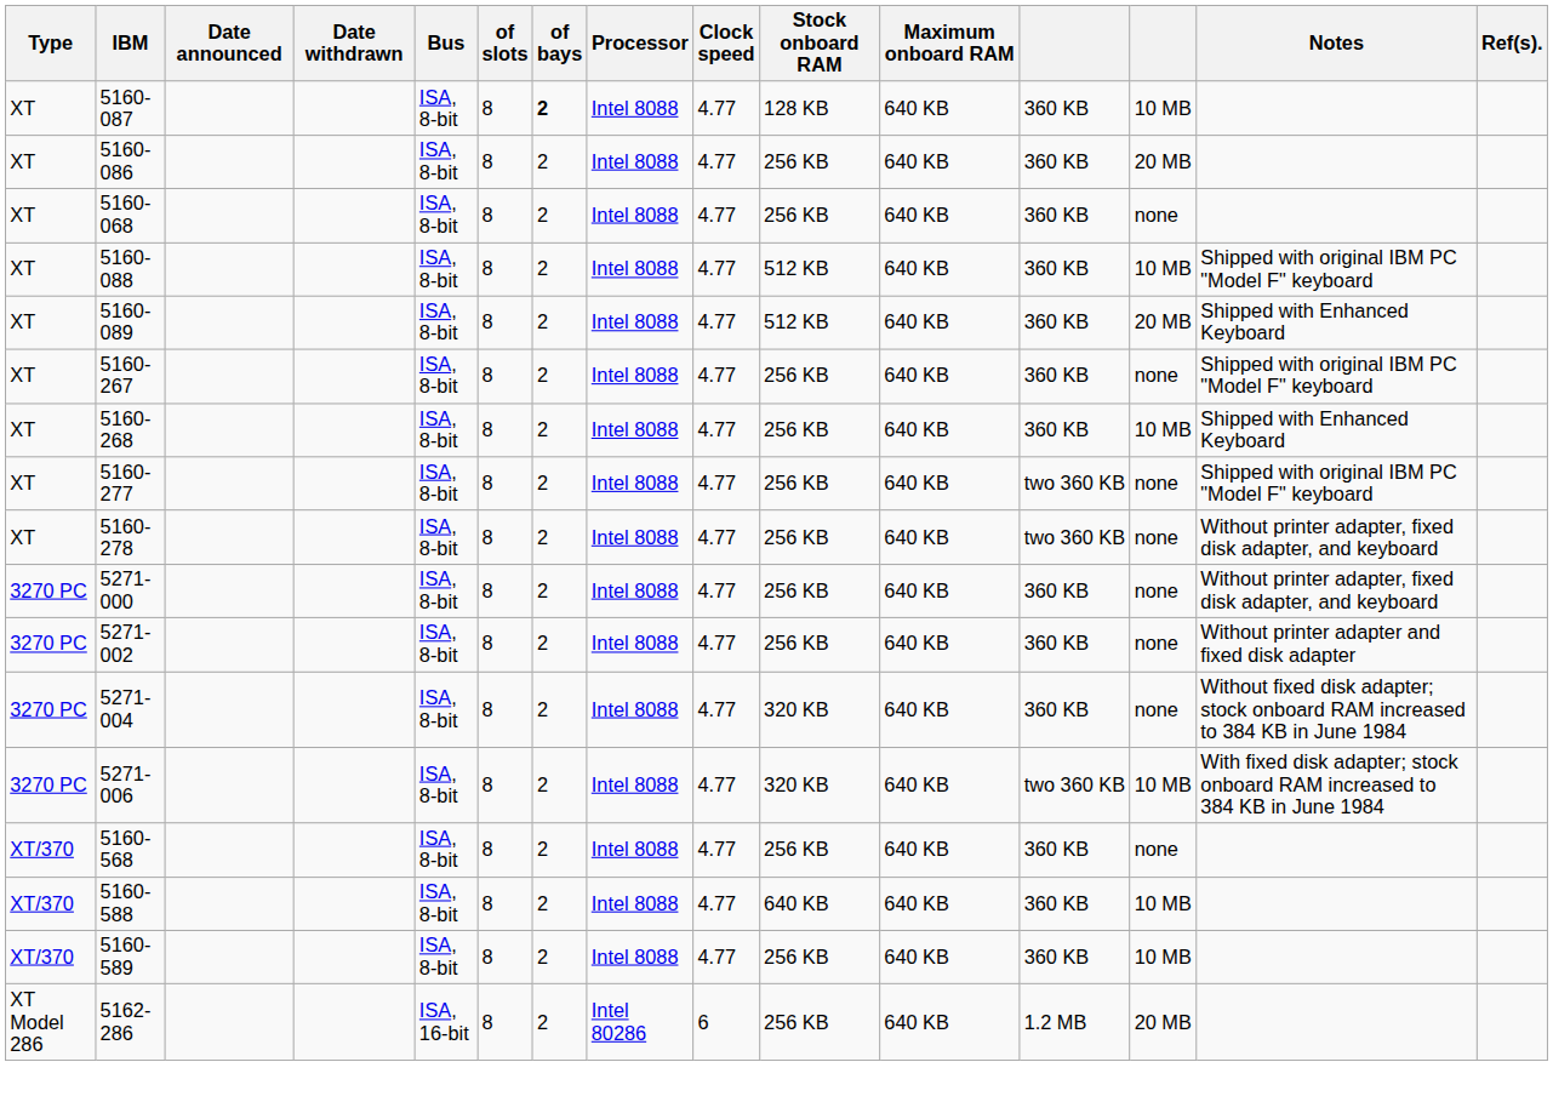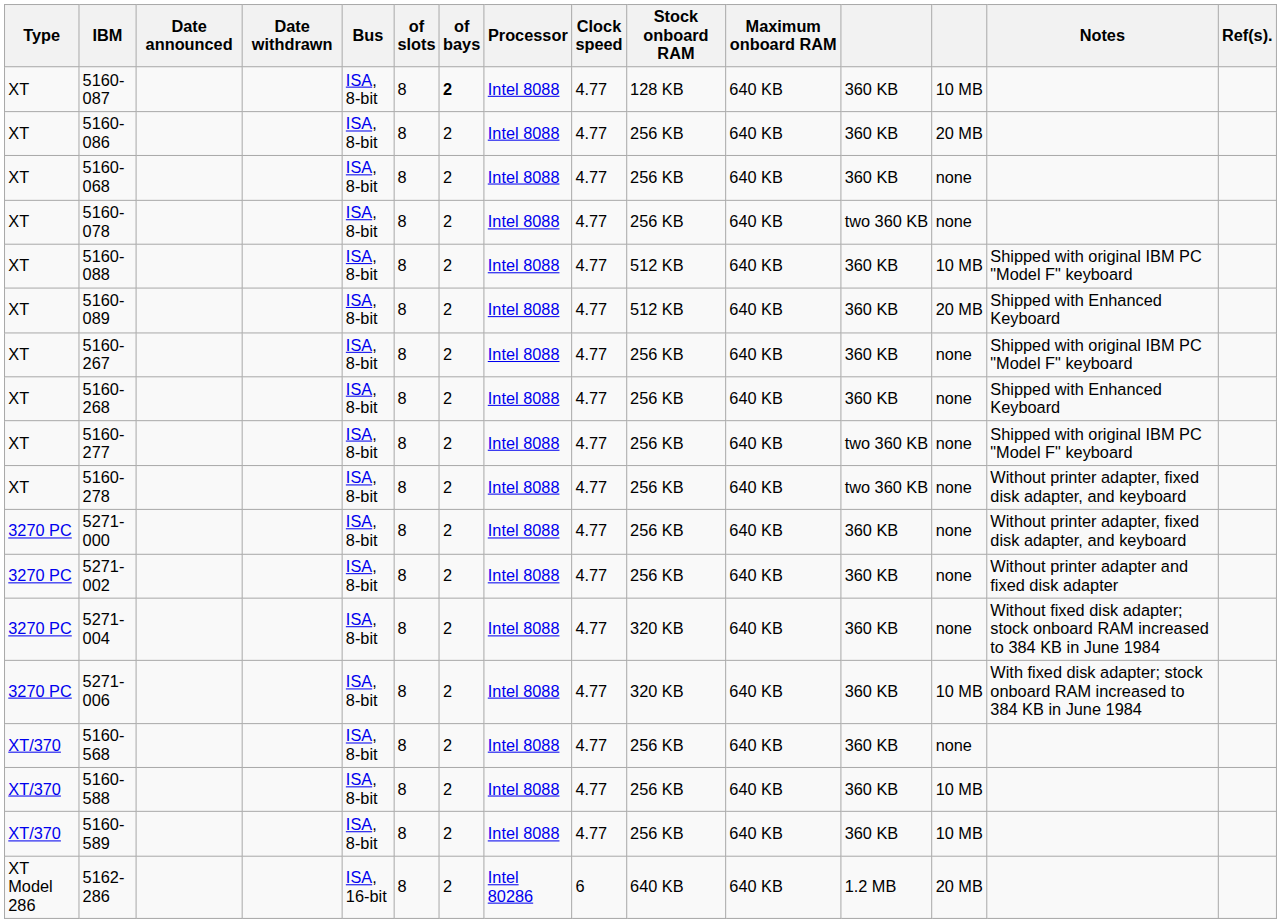 <table class="wikitable sortable sticky-header sort-under">
 <tr>
 <th>Type</th>
 <th>IBM </th>
 <th>Date announced</th>
 <th>Date withdrawn</th>
 <th>Bus</th>
 <th> of<br>slots</th>
 <th> of<br>bays</th>
 <th>Processor</th>
 <th>Clock<br>speed<br></th>
 <th>Stock onboard RAM<br></th>
 <th>Maximum onboard RAM<br></th>
 <th></th>
 <th></th>
 <th>Notes</th>
 <th>Ref(s).</th>
 </tr>
 <tr>
 <td>XT</td>
 <td>5160-087</td>
 <td></td>
 <td></td>
 <td><a href='#'>ISA</a>, 8-bit</td>
 <td>8</td>
 <td><strong>2</strong></td>
 <td><a href='#'>Intel 8088</a></td>
 <td>4.77</td>
 <td>128 KB</td>
 <td>640 KB</td>
 <td>360 KB</td>
 <td>10 MB</td>
 <td> </td>
 <td></td>
 </tr>
 <tr>
 <td>XT</td>
 <td>5160-086</td>
 <td></td>
 <td></td>
 <td><a href='#'>ISA</a>, 8-bit</td>
 <td>8</td>
 <td>2</td>
 <td><a href='#'>Intel 8088</a></td>
 <td>4.77</td>
 <td>256 KB</td>
 <td>640 KB</td>
 <td>360 KB</td>
 <td>20 MB</td>
 <td> </td>
 <td></td>
 </tr>
 <tr>
 <td>XT</td>
 <td>5160-068</td>
 <td></td>
 <td></td>
 <td><a href='#'>ISA</a>, 8-bit</td>
 <td>8</td>
 <td>2</td>
 <td><a href='#'>Intel 8088</a></td>
 <td>4.77</td>
 <td>256 KB</td>
 <td>640 KB</td>
 <td>360 KB</td>
 <td>none</td>
 <td> </td>
 <td></td>
 </tr>
 <tr>
 <td>XT</td>
+<td>5160-078</td>
+<td></td>
+<td></td>
+<td><a href='#'>ISA</a>, 8-bit</td>
+<td>8</td>
+<td>2</td>
+<td><a href='#'>Intel 8088</a></td>
+<td>4.77</td>
+<td>256 KB</td>
+<td>640 KB</td>
+<td>two 360 KB</td>
+<td>none</td>
+<td> </td>
+<td></td>
+</tr>
+<tr>
+<td>XT</td>
 <td>5160-088</td>
 <td></td>
 <td></td>
 <td><a href='#'>ISA</a>, 8-bit</td>
 <td>8</td>
 <td>2</td>
 <td><a href='#'>Intel 8088</a></td>
 <td>4.77</td>
 <td>512 KB</td>
 <td>640 KB</td>
 <td>360 KB</td>
 <td>10 MB</td>
 <td>Shipped with original IBM PC "Model F" keyboard</td>
 <td></td>
 </tr>
 <tr>
 <td>XT</td>
 <td>5160-089</td>
 <td></td>
 <td></td>
 <td><a href='#'>ISA</a>, 8-bit</td>
 <td>8</td>
 <td>2</td>
 <td><a href='#'>Intel 8088</a></td>
 <td>4.77</td>
 <td>512 KB</td>
 <td>640 KB</td>
 <td>360 KB</td>
 <td>20 MB</td>
 <td>Shipped with Enhanced Keyboard</td>
 <td></td>
 </tr>
 <tr>
 <td>XT</td>
 <td>5160-267</td>
 <td></td>
 <td></td>
 <td><a href='#'>ISA</a>, 8-bit</td>
 <td>8</td>
 <td>2</td>
 <td><a href='#'>Intel 8088</a></td>
 <td>4.77</td>
 <td>256 KB</td>
 <td>640 KB</td>
 <td>360 KB</td>
 <td>none</td>
 <td>Shipped with original IBM PC "Model F" keyboard</td>
 <td></td>
 </tr>
 <tr>
 <td>XT</td>
 <td>5160-268</td>
 <td></td>
 <td></td>
 <td><a href='#'>ISA</a>, 8-bit</td>
 <td>8</td>
 <td>2</td>
 <td><a href='#'>Intel 8088</a></td>
 <td>4.77</td>
 <td>256 KB</td>
 <td>640 KB</td>
 <td>360 KB</td>
-<td>10 MB</td>
+<td>none</td>
 <td>Shipped with Enhanced Keyboard</td>
 <td></td>
 </tr>
 <tr>
 <td>XT</td>
 <td>5160-277</td>
 <td></td>
 <td></td>
 <td><a href='#'>ISA</a>, 8-bit</td>
 <td>8</td>
 <td>2</td>
 <td><a href='#'>Intel 8088</a></td>
 <td>4.77</td>
 <td>256 KB</td>
 <td>640 KB</td>
 <td>two 360 KB</td>
 <td>none</td>
 <td>Shipped with original IBM PC "Model F" keyboard</td>
 <td></td>
 </tr>
 <tr>
 <td>XT</td>
 <td>5160-278</td>
 <td></td>
 <td></td>
 <td><a href='#'>ISA</a>, 8-bit</td>
 <td>8</td>
 <td>2</td>
 <td><a href='#'>Intel 8088</a></td>
 <td>4.77</td>
 <td>256 KB</td>
 <td>640 KB</td>
 <td>two 360 KB</td>
 <td>none</td>
 <td>Without printer adapter, fixed disk adapter, and keyboard</td>
 <td></td>
 </tr>
 <tr>
 <td><a href='#'>3270 PC</a></td>
 <td>5271-000</td>
 <td></td>
 <td></td>
 <td><a href='#'>ISA</a>, 8-bit</td>
 <td>8</td>
 <td>2</td>
 <td><a href='#'>Intel 8088</a></td>
 <td>4.77</td>
 <td>256 KB</td>
 <td>640 KB</td>
 <td>360 KB</td>
 <td>none</td>
 <td>Without printer adapter, fixed disk adapter, and keyboard</td>
 <td></td>
 </tr>
 <tr>
 <td><a href='#'>3270 PC</a></td>
 <td>5271-002</td>
 <td></td>
 <td></td>
 <td><a href='#'>ISA</a>, 8-bit</td>
 <td>8</td>
 <td>2</td>
 <td><a href='#'>Intel 8088</a></td>
 <td>4.77</td>
 <td>256 KB</td>
 <td>640 KB</td>
 <td>360 KB</td>
 <td>none</td>
 <td>Without printer adapter and fixed disk adapter</td>
 <td></td>
 </tr>
 <tr>
 <td><a href='#'>3270 PC</a></td>
 <td>5271-004</td>
 <td></td>
 <td></td>
 <td><a href='#'>ISA</a>, 8-bit</td>
 <td>8</td>
 <td>2</td>
 <td><a href='#'>Intel 8088</a></td>
 <td>4.77</td>
 <td>320 KB</td>
 <td>640 KB</td>
 <td>360 KB</td>
 <td>none</td>
 <td>Without fixed disk adapter; stock onboard RAM increased to 384 KB in June 1984</td>
 <td></td>
 </tr>
 <tr>
 <td><a href='#'>3270 PC</a></td>
 <td>5271-006</td>
 <td></td>
 <td></td>
 <td><a href='#'>ISA</a>, 8-bit</td>
 <td>8</td>
 <td>2</td>
 <td><a href='#'>Intel 8088</a></td>
 <td>4.77</td>
 <td>320 KB</td>
 <td>640 KB</td>
-<td>two 360 KB</td>
+<td>360 KB</td>
 <td>10 MB</td>
 <td>With fixed disk adapter; stock onboard RAM increased to 384 KB in June 1984</td>
 <td></td>
 </tr>
 <tr>
 <td><a href='#'>XT/370</a></td>
 <td>5160-568</td>
 <td></td>
 <td></td>
 <td><a href='#'>ISA</a>, 8-bit</td>
 <td>8</td>
 <td>2</td>
 <td><a href='#'>Intel 8088</a></td>
 <td>4.77</td>
 <td>256 KB</td>
 <td>640 KB</td>
 <td>360 KB</td>
 <td>none</td>
 <td></td>
 <td></td>
 </tr>
 <tr>
 <td><a href='#'>XT/370</a></td>
 <td>5160-588</td>
 <td></td>
 <td></td>
 <td><a href='#'>ISA</a>, 8-bit</td>
 <td>8</td>
 <td>2</td>
 <td><a href='#'>Intel 8088</a></td>
 <td>4.77</td>
-<td>640 KB</td>
+<td>256 KB</td>
 <td>640 KB</td>
 <td>360 KB</td>
 <td>10 MB</td>
 <td></td>
 <td></td>
 </tr>
 <tr>
 <td><a href='#'>XT/370</a></td>
 <td>5160-589</td>
 <td></td>
 <td></td>
 <td><a href='#'>ISA</a>, 8-bit</td>
 <td>8</td>
 <td>2</td>
 <td><a href='#'>Intel 8088</a></td>
 <td>4.77</td>
 <td>256 KB</td>
 <td>640 KB</td>
 <td>360 KB</td>
 <td>10 MB</td>
 <td></td>
 <td></td>
 </tr>
 <tr>
 <td>XT Model 286</td>
 <td>5162-286</td>
 <td></td>
 <td></td>
 <td><a href='#'>ISA</a>, 16-bit</td>
 <td>8</td>
 <td>2</td>
 <td><a href='#'>Intel 80286</a></td>
 <td>6</td>
-<td>256 KB</td>
+<td>640 KB</td>
 <td>640 KB</td>
 <td>1.2 MB</td>
 <td>20 MB</td>
 <td> </td>
 <td></td>
 </tr>
 </table>
